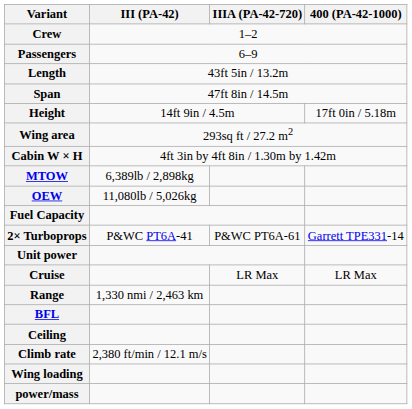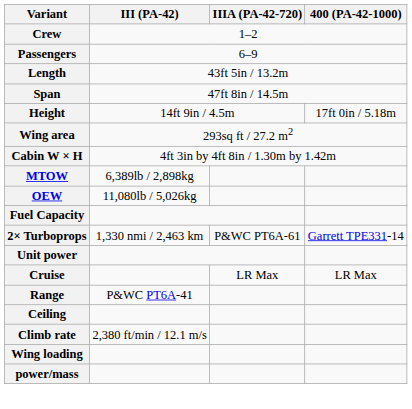 <table class="wikitable" style="text-align: center">
 <tr>
 <th>Variant</th>
 <th>III (PA-42)</th>
 <th>IIIA (PA-42-720)</th>
 <th>400 (PA-42-1000)</th>
 </tr>
 <tr>
 <th>Crew</th>
 <td colspan= 3>1–2</td>
 </tr>
 <tr>
 <th>Passengers</th>
 <td colspan=3>6–9</td>
 </tr>
 <tr>
 <th>Length</th>
 <td colspan=3>43ft 5in / 13.2m</td>
 </tr>
 <tr>
 <th>Span</th>
 <td colspan=3>47ft 8in / 14.5m</td>
 </tr>
 <tr>
 <th>Height</th>
 <td colspan=2>14ft 9in / 4.5m</td>
 <td>17ft 0in / 5.18m </td>
 </tr>
 <tr>
 <th>Wing area</th>
 <td colspan=3>293sq ft / 27.2 m<sup>2</sup></td>
 </tr>
 <tr>
 <th>Cabin W × H</th>
 <td colspan=3>4ft 3in by 4ft 8in / 1.30m by 1.42m</td>
 </tr>
 <tr>
 <th><a href='#'>MTOW</a></th>
 <td>6,389lb / 2,898kg</td>
 <td></td>
 <td></td>
 </tr>
 <tr>
 <th><a href='#'>OEW</a></th>
 <td>11,080lb / 5,026kg</td>
 <td></td>
 <td></td>
 </tr>
 <tr>
 <th>Fuel Capacity</th>
 <td colspan=2><br></td>
 <td><br></td>
 </tr>
 <tr>
 <th>2× Turboprops</th>
-<td>P&WC <a href='#'>PT6A</a>-41</td>
+<td>1,330 nmi / 2,463 km</td>
 <td>P&WC PT6A-61</td>
 <td><a href='#'>Garrett TPE331</a>-14</td>
 </tr>
 <tr>
 <th>Unit power</th>
 <td colspan=2></td>
 <td></td>
 </tr>
 <tr>
 <th>Cruise</th>
 <td></td>
 <td>LR  Max</td>
 <td>LR  Max</td>
 </tr>
 <tr>
 <th>Range</th>
-<td>1,330 nmi / 2,463 km</td>
-<td></td>
-<td></td>
-</tr>
-<tr>
-<th><a href='#'>BFL</a></th>
-<td></td>
+<td>P&WC <a href='#'>PT6A</a>-41</td>
 <td></td>
 <td></td>
 </tr>
 <tr>
 <th>Ceiling</th>
 <td></td>
 <td></td>
 <td></td>
 </tr>
 <tr>
 <th>Climb rate</th>
 <td>2,380 ft/min / 12.1 m/s</td>
 <td></td>
 <td></td>
 </tr>
 <tr>
 <th>Wing loading</th>
 <td></td>
 <td></td>
 <td></td>
 </tr>
 <tr>
 <th>power/mass</th>
 <td></td>
 <td></td>
 <td></td>
 </tr>
 </table>
